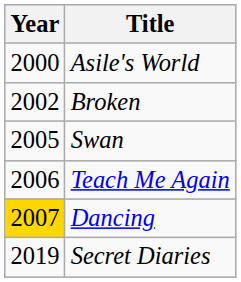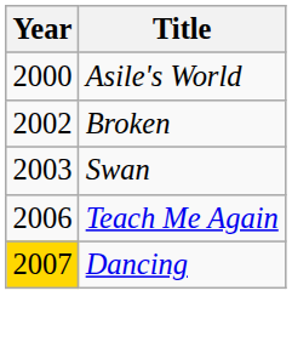 <table class="wikitable">
 <tr>
 <th>Year</th>
 <th>Title</th>
 </tr>
 <tr>
 <td>2000</td>
 <td><em>Asile's World</em></td>
 </tr>
 <tr>
 <td>2002</td>
 <td><em>Broken</em></td>
 </tr>
 <tr>
-<td>2005</td>
+<td>2003</td>
 <td><em>Swan</em></td>
 </tr>
 <tr>
 <td>2006</td>
 <td><em><a href='#'>Teach Me Again</a></em></td>
 </tr>
 <tr>
 <td style="background: gold;">2007</td>
 <td><em><a href='#'>Dancing</a></em></td>
 </tr>
-<tr>
-<td>2019</td>
-<td><em>Secret Diaries</em></td>
-</tr>
 </table>
